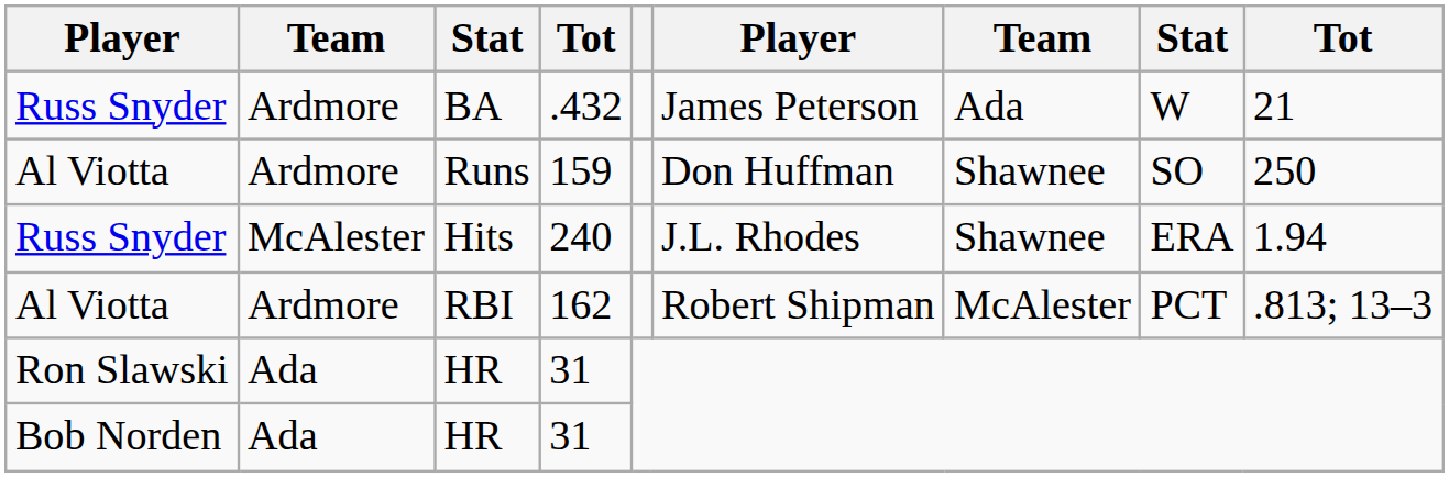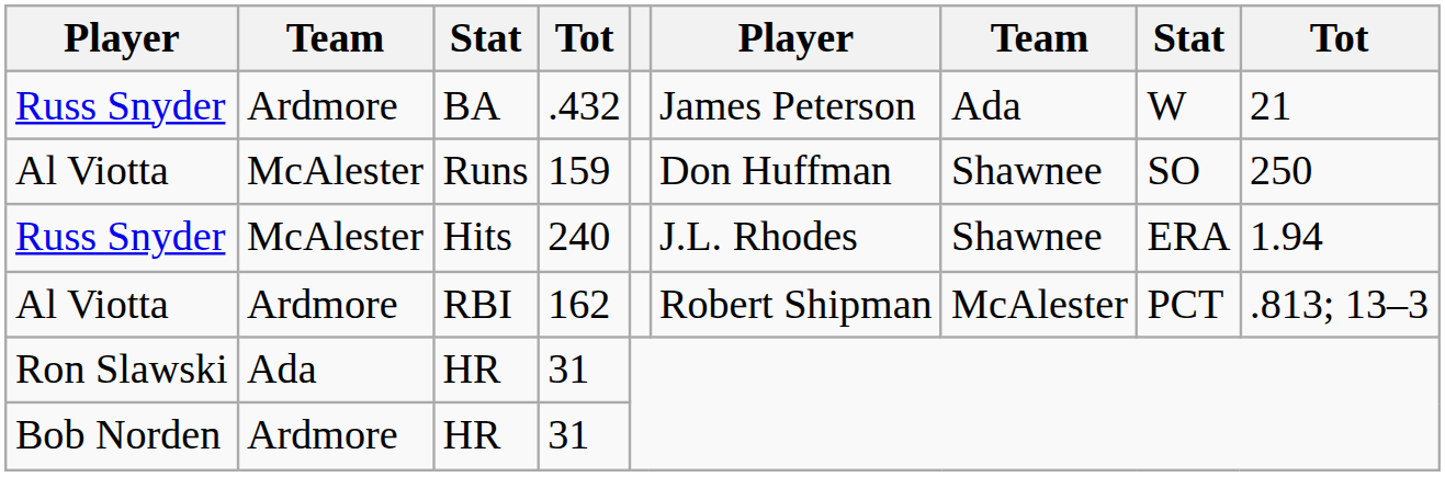 <table class="wikitable">
 <tr>
 <th>Player</th>
 <th>Team</th>
 <th>Stat</th>
 <th>Tot</th>
 <th></th>
 <th>Player</th>
 <th>Team</th>
 <th>Stat</th>
 <th>Tot</th>
 </tr>
 <tr>
 <td><a href='#'>Russ Snyder</a></td>
 <td>Ardmore</td>
 <td>BA</td>
 <td>.432</td>
 <td></td>
 <td>James Peterson</td>
 <td>Ada</td>
 <td>W</td>
 <td>21</td>
 </tr>
 <tr>
 <td>Al Viotta</td>
-<td>Ardmore</td>
+<td>McAlester</td>
 <td>Runs</td>
 <td>159</td>
 <td></td>
 <td>Don Huffman</td>
 <td>Shawnee</td>
 <td>SO</td>
 <td>250</td>
 </tr>
 <tr>
 <td><a href='#'>Russ Snyder</a></td>
 <td>McAlester</td>
 <td>Hits</td>
 <td>240</td>
 <td></td>
 <td>J.L. Rhodes</td>
 <td>Shawnee</td>
 <td>ERA</td>
 <td>1.94</td>
 </tr>
 <tr>
 <td>Al Viotta</td>
 <td>Ardmore</td>
 <td>RBI</td>
 <td>162</td>
 <td></td>
 <td>Robert Shipman</td>
 <td>McAlester</td>
 <td>PCT</td>
 <td>.813; 13–3</td>
 </tr>
 <tr>
 <td>Ron Slawski</td>
 <td>Ada</td>
 <td>HR</td>
 <td>31</td>
 </tr>
 <tr>
 <td>Bob Norden</td>
-<td>Ada</td>
+<td>Ardmore</td>
 <td>HR</td>
 <td>31</td>
 </tr>
 </table>
